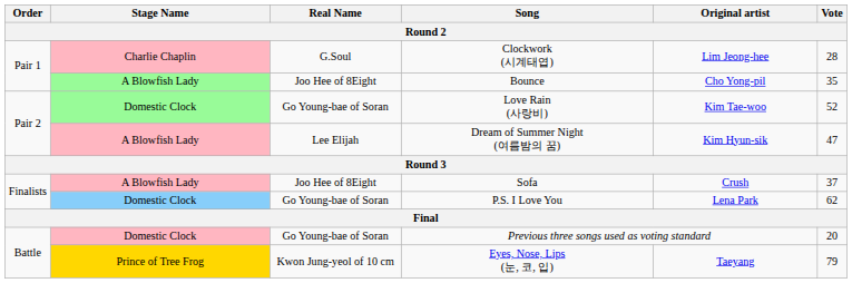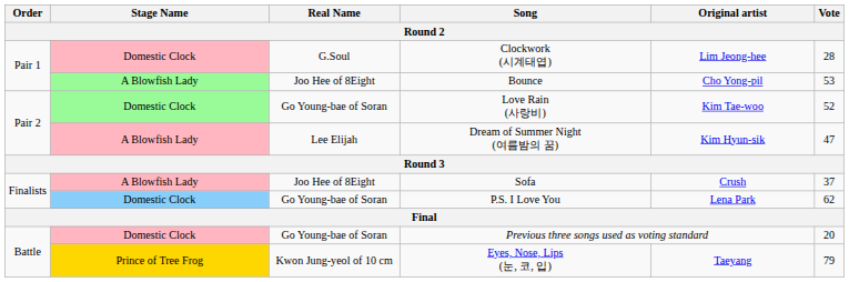 <table class="wikitable" style="text-align:center; width:95%;">
 <tr>
 <th style="width:1%;">Order</th>
 <th style="width:20%;">Stage Name</th>
 <th style="width:12%;">Real Name</th>
 <th style="width:23%;">Song</th>
 <th style="width:15%;">Original artist</th>
 <th style="width:1%;">Vote</th>
 </tr>
 <tr>
 <th colspan=6>Round 2</th>
 </tr>
 <tr>
 <td rowspan=2>Pair 1</td>
-<td bgcolor="lightpink">Charlie Chaplin</td>
+<td bgcolor="lightpink">Domestic Clock</td>
 <td>G.Soul</td>
 <td>Clockwork<br>(시계태엽)</td>
 <td><a href='#'>Lim Jeong-hee</a></td>
 <td>28</td>
 </tr>
 <tr>
 <td bgcolor="palegreen">A Blowfish Lady</td>
 <td>Joo Hee of 8Eight</td>
 <td>Bounce</td>
 <td><a href='#'>Cho Yong-pil</a></td>
-<td>35</td>
+<td>53</td>
 </tr>
 <tr>
 <td rowspan=2>Pair 2</td>
 <td bgcolor="palegreen">Domestic Clock</td>
 <td>Go Young-bae of Soran</td>
 <td>Love Rain<br>(사랑비)</td>
 <td><a href='#'>Kim Tae-woo</a></td>
 <td>52</td>
 </tr>
 <tr>
 <td bgcolor="lightpink">A Blowfish Lady</td>
 <td>Lee Elijah</td>
 <td>Dream of Summer Night<br>(여름밤의 꿈)</td>
 <td><a href='#'>Kim Hyun-sik</a></td>
 <td>47</td>
 </tr>
 <tr>
 <th colspan=6>Round 3</th>
 </tr>
 <tr>
 <td rowspan=2>Finalists</td>
 <td bgcolor="lightpink">A Blowfish Lady</td>
 <td>Joo Hee of 8Eight</td>
 <td>Sofa</td>
 <td><a href='#'>Crush</a></td>
 <td>37</td>
 </tr>
 <tr>
 <td bgcolor="lightskyblue">Domestic Clock</td>
 <td>Go Young-bae of Soran</td>
 <td>P.S. I Love You</td>
 <td><a href='#'>Lena Park</a></td>
 <td>62</td>
 </tr>
 <tr>
 <th colspan=6>Final</th>
 </tr>
 <tr>
 <td rowspan=2>Battle</td>
 <td bgcolor="lightpink">Domestic Clock</td>
 <td>Go Young-bae of Soran</td>
 <td colspan=2><em>Previous three songs used as voting standard</em></td>
 <td>20</td>
 </tr>
 <tr>
 <td bgcolor="gold">Prince of Tree Frog</td>
 <td>Kwon Jung-yeol of 10 cm</td>
 <td><a href='#'>Eyes, Nose, Lips</a><br>(눈, 코, 입)</td>
 <td><a href='#'>Taeyang</a></td>
 <td>79</td>
 </tr>
 </table>
